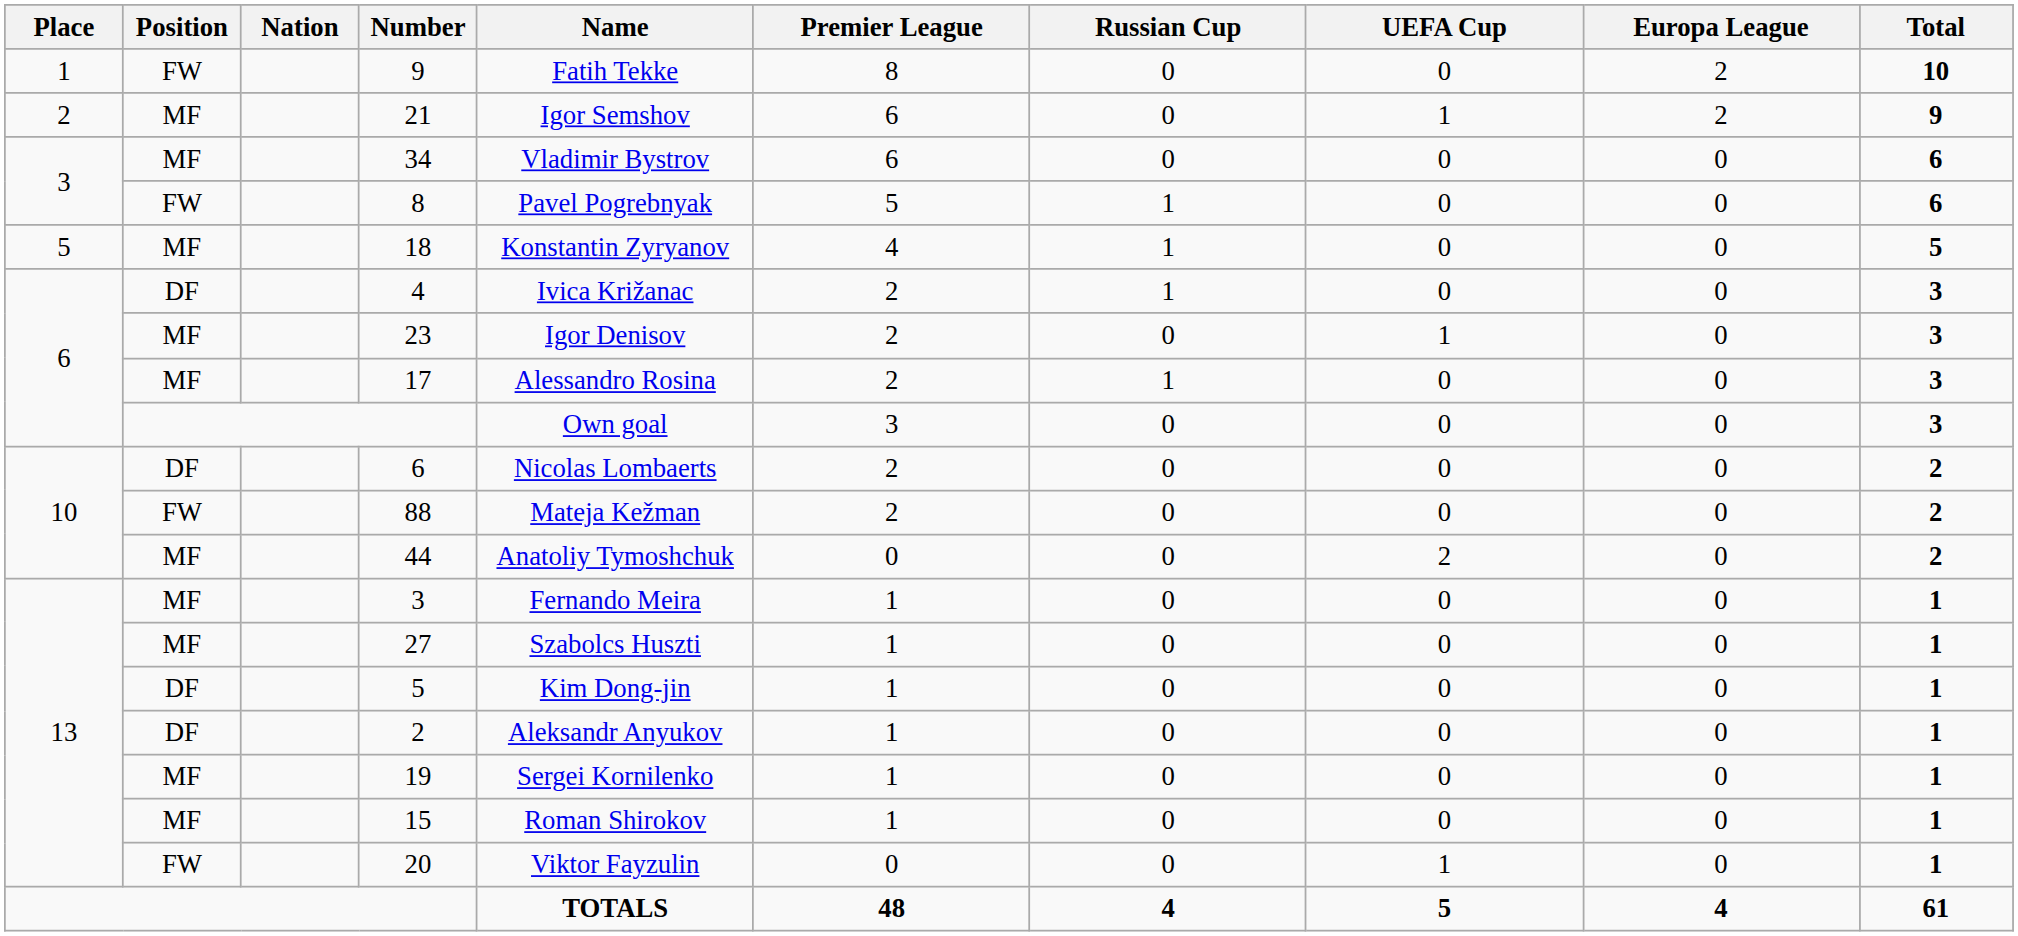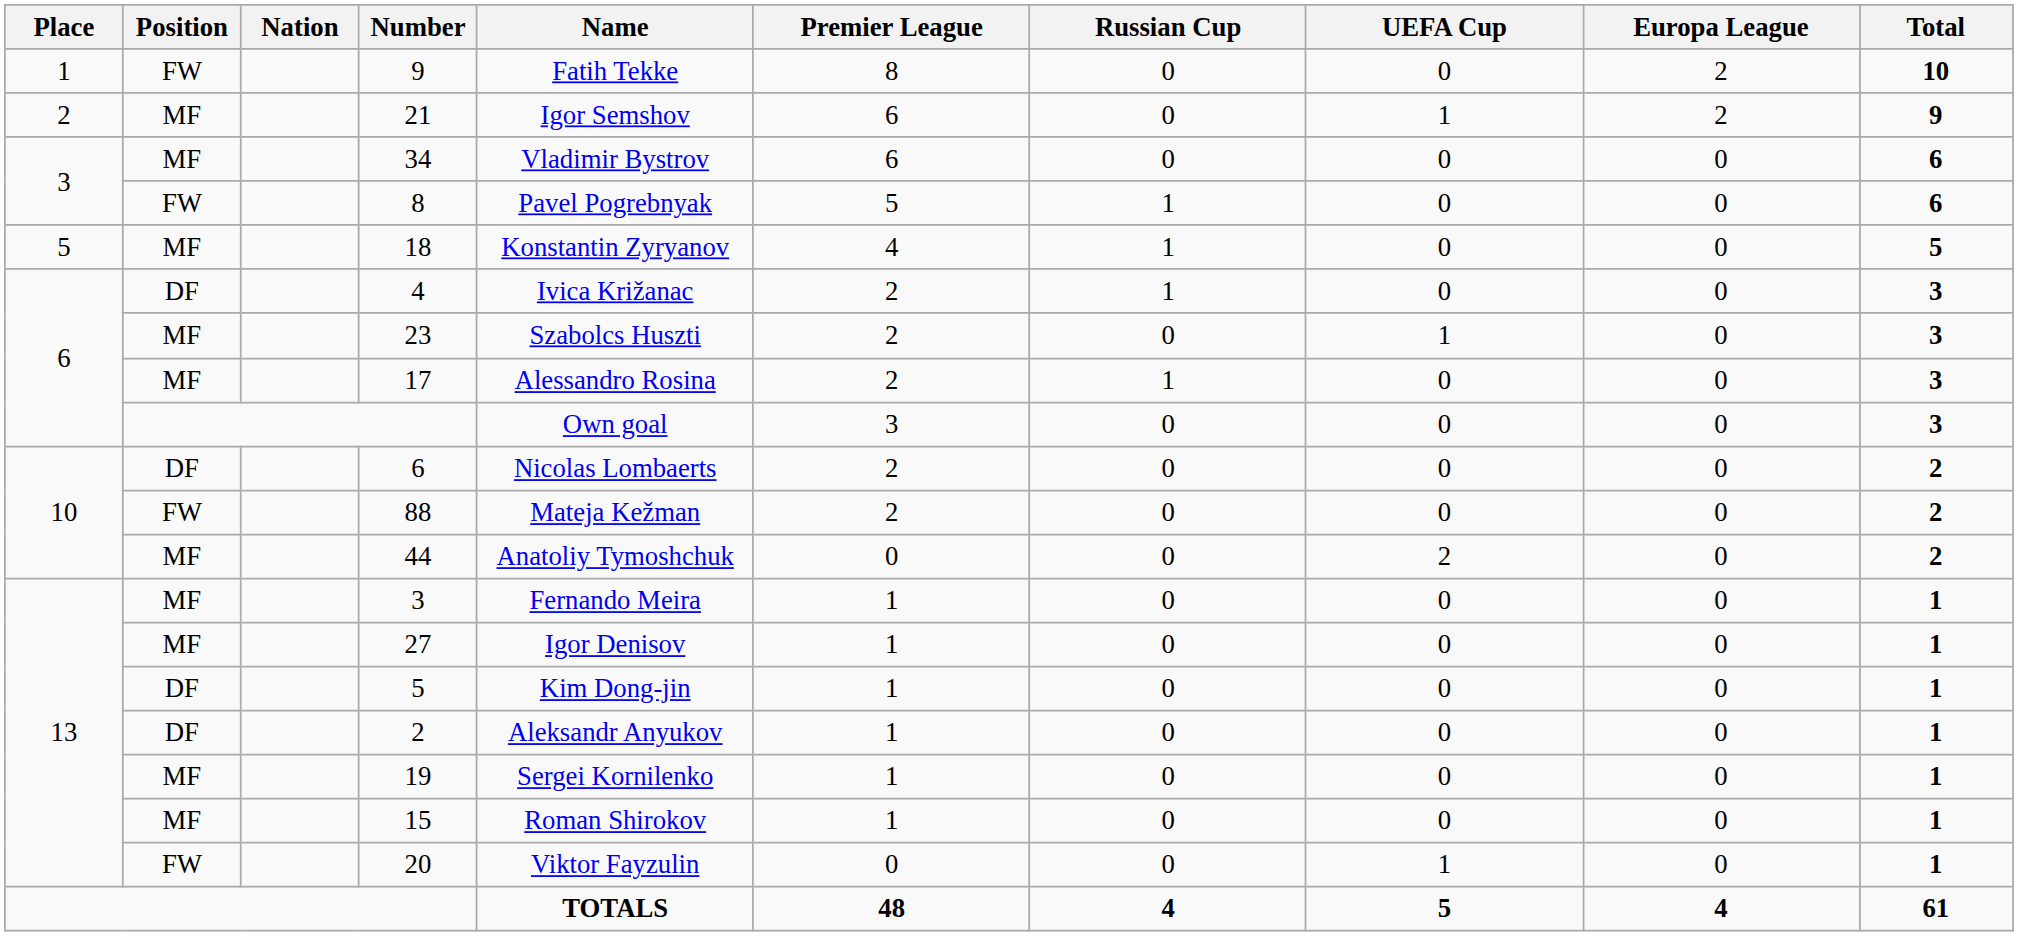 <table class="wikitable" style="font-size: 95%; text-align: center;">
 <tr>
 <th width=60>Place</th>
 <th width=60>Position</th>
 <th width=60>Nation</th>
 <th width=60>Number</th>
 <th width=150>Name</th>
 <th width=150>Premier League</th>
 <th width=150>Russian Cup</th>
 <th width=150>UEFA Cup</th>
 <th width=150>Europa League</th>
 <th width=80><strong>Total</strong></th>
 </tr>
 <tr>
 <td>1</td>
 <td>FW</td>
 <td></td>
 <td>9</td>
 <td><a href='#'>Fatih Tekke</a></td>
 <td>8</td>
 <td>0</td>
 <td>0</td>
 <td>2</td>
 <td><strong>10</strong></td>
 </tr>
 <tr>
 <td>2</td>
 <td>MF</td>
 <td></td>
 <td>21</td>
 <td><a href='#'>Igor Semshov</a></td>
 <td>6</td>
 <td>0</td>
 <td>1</td>
 <td>2</td>
 <td><strong>9</strong></td>
 </tr>
 <tr>
 <td rowspan="2">3</td>
 <td>MF</td>
 <td></td>
 <td>34</td>
 <td><a href='#'>Vladimir Bystrov</a></td>
 <td>6</td>
 <td>0</td>
 <td>0</td>
 <td>0</td>
 <td><strong>6</strong></td>
 </tr>
 <tr>
 <td>FW</td>
 <td></td>
 <td>8</td>
 <td><a href='#'>Pavel Pogrebnyak</a></td>
 <td>5</td>
 <td>1</td>
 <td>0</td>
 <td>0</td>
 <td><strong>6</strong></td>
 </tr>
 <tr>
 <td>5</td>
 <td>MF</td>
 <td></td>
 <td>18</td>
 <td><a href='#'>Konstantin Zyryanov</a></td>
 <td>4</td>
 <td>1</td>
 <td>0</td>
 <td>0</td>
 <td><strong>5</strong></td>
 </tr>
 <tr>
 <td rowspan="4">6</td>
 <td>DF</td>
 <td></td>
 <td>4</td>
 <td><a href='#'>Ivica Križanac</a></td>
 <td>2</td>
 <td>1</td>
 <td>0</td>
 <td>0</td>
 <td><strong>3</strong></td>
 </tr>
 <tr>
 <td>MF</td>
 <td></td>
 <td>23</td>
-<td><a href='#'>Igor Denisov</a></td>
+<td><a href='#'>Szabolcs Huszti</a></td>
 <td>2</td>
 <td>0</td>
 <td>1</td>
 <td>0</td>
 <td><strong>3</strong></td>
 </tr>
 <tr>
 <td>MF</td>
 <td></td>
 <td>17</td>
 <td><a href='#'>Alessandro Rosina</a></td>
 <td>2</td>
 <td>1</td>
 <td>0</td>
 <td>0</td>
 <td><strong>3</strong></td>
 </tr>
 <tr>
 <td colspan="3"></td>
 <td><a href='#'>Own goal</a></td>
 <td>3</td>
 <td>0</td>
 <td>0</td>
 <td>0</td>
 <td><strong>3</strong></td>
 </tr>
 <tr>
 <td rowspan="3">10</td>
 <td>DF</td>
 <td></td>
 <td>6</td>
 <td><a href='#'>Nicolas Lombaerts</a></td>
 <td>2</td>
 <td>0</td>
 <td>0</td>
 <td>0</td>
 <td><strong>2</strong></td>
 </tr>
 <tr>
 <td>FW</td>
 <td></td>
 <td>88</td>
 <td><a href='#'>Mateja Kežman</a></td>
 <td>2</td>
 <td>0</td>
 <td>0</td>
 <td>0</td>
 <td><strong>2</strong></td>
 </tr>
 <tr>
 <td>MF</td>
 <td></td>
 <td>44</td>
 <td><a href='#'>Anatoliy Tymoshchuk</a></td>
 <td>0</td>
 <td>0</td>
 <td>2</td>
 <td>0</td>
 <td><strong>2</strong></td>
 </tr>
 <tr>
 <td rowspan="7">13</td>
 <td>MF</td>
 <td></td>
 <td>3</td>
 <td><a href='#'>Fernando Meira</a></td>
 <td>1</td>
 <td>0</td>
 <td>0</td>
 <td>0</td>
 <td><strong>1</strong></td>
 </tr>
 <tr>
 <td>MF</td>
 <td></td>
 <td>27</td>
-<td><a href='#'>Szabolcs Huszti</a></td>
+<td><a href='#'>Igor Denisov</a></td>
 <td>1</td>
 <td>0</td>
 <td>0</td>
 <td>0</td>
 <td><strong>1</strong></td>
 </tr>
 <tr>
 <td>DF</td>
 <td></td>
 <td>5</td>
 <td><a href='#'>Kim Dong-jin</a></td>
 <td>1</td>
 <td>0</td>
 <td>0</td>
 <td>0</td>
 <td><strong>1</strong></td>
 </tr>
 <tr>
 <td>DF</td>
 <td></td>
 <td>2</td>
 <td><a href='#'>Aleksandr Anyukov</a></td>
 <td>1</td>
 <td>0</td>
 <td>0</td>
 <td>0</td>
 <td><strong>1</strong></td>
 </tr>
 <tr>
 <td>MF</td>
 <td></td>
 <td>19</td>
 <td><a href='#'>Sergei Kornilenko</a></td>
 <td>1</td>
 <td>0</td>
 <td>0</td>
 <td>0</td>
 <td><strong>1</strong></td>
 </tr>
 <tr>
 <td>MF</td>
 <td></td>
 <td>15</td>
 <td><a href='#'>Roman Shirokov</a></td>
 <td>1</td>
 <td>0</td>
 <td>0</td>
 <td>0</td>
 <td><strong>1</strong></td>
 </tr>
 <tr>
 <td>FW</td>
 <td></td>
 <td>20</td>
 <td><a href='#'>Viktor Fayzulin</a></td>
 <td>0</td>
 <td>0</td>
 <td>1</td>
 <td>0</td>
 <td><strong>1</strong></td>
 </tr>
 <tr>
 <td colspan="4"></td>
 <td><strong>TOTALS</strong></td>
 <td><strong>48</strong></td>
 <td><strong>4</strong></td>
 <td><strong>5</strong></td>
 <td><strong>4</strong></td>
 <td><strong>61</strong></td>
 </tr>
 </table>
